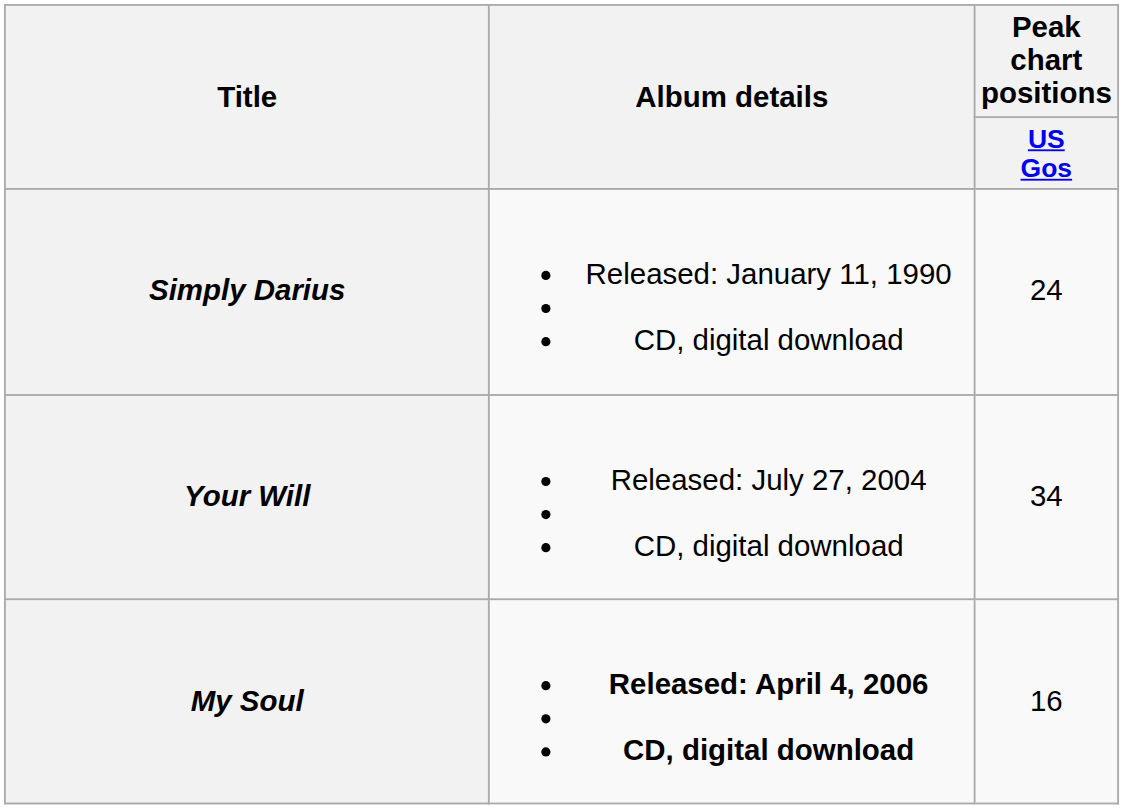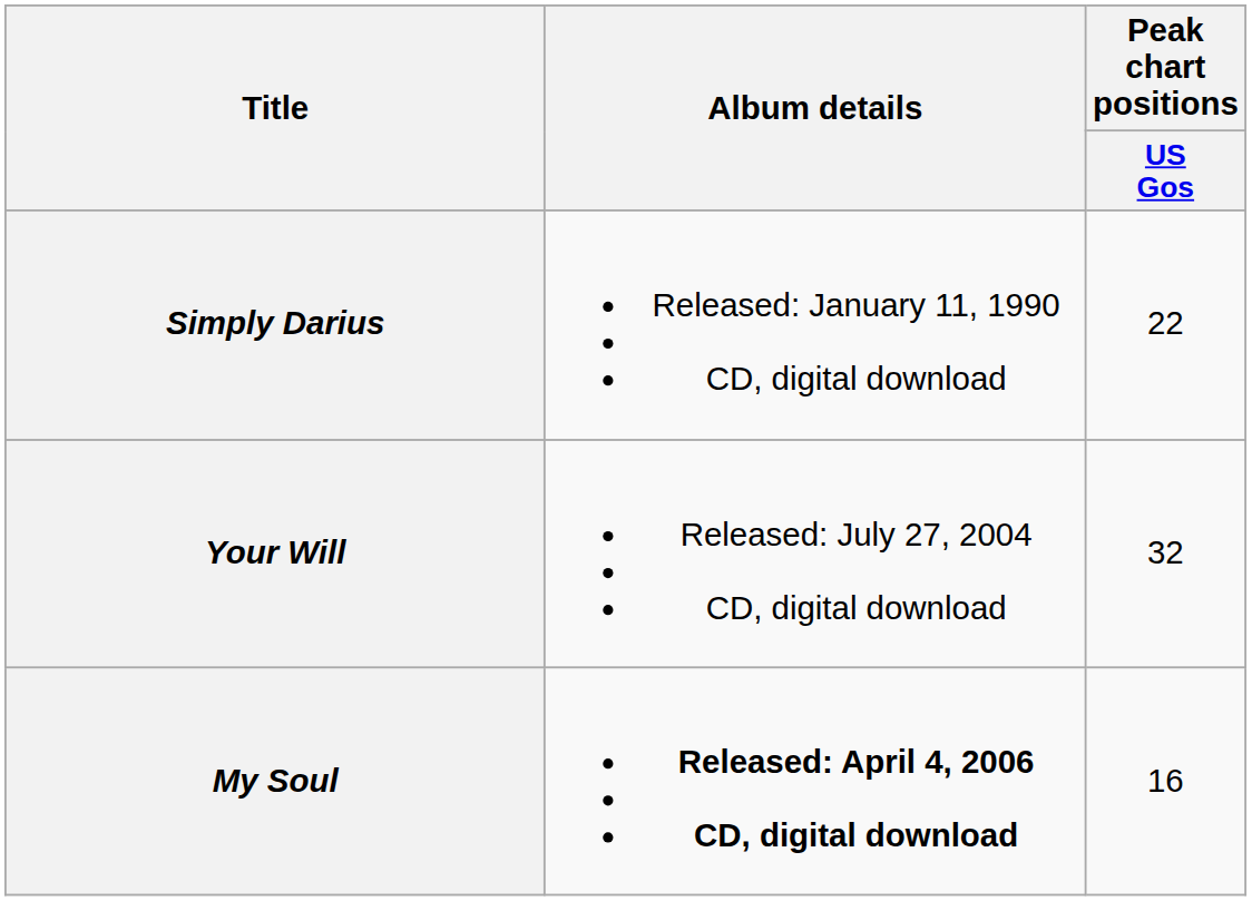 <table class="wikitable plainrowheaders" style="text-align:center;">
 <tr>
 <th scope="col" rowspan="2" style="width:16em;">Title</th>
 <th scope="col" rowspan="2" style="width:16em;">Album details</th>
 <th scope="col" colspan="1">Peak chart positions</th>
 </tr>
 <tr>
 <th style="width:3em; font-size:90%"><a href='#'>US<br>Gos</a></th>
 </tr>
 <tr>
 <th scope="row"><em>Simply Darius</em></th>
 <td><br><ul><li>Released: January 11, 1990</li><li></li><li>CD, digital download</li></ul></td>
-<td>24</td>
+<td>22</td>
 </tr>
 <tr>
 <th scope="row"><em>Your Will</em></th>
 <td><br><ul><li>Released: July 27, 2004</li><li></li><li>CD, digital download</li></ul></td>
-<td>34</td>
+<td>32</td>
 </tr>
 <tr>
 <th scope="row"><em>My Soul</em></th>
 <td><strong><br><ul><li>Released: April 4, 2006</li><li></li><li>CD, digital download</li></ul></strong></td>
 <td>16</td>
 </tr>
 </table>
